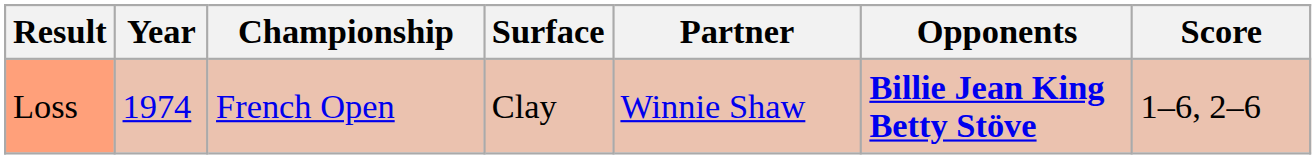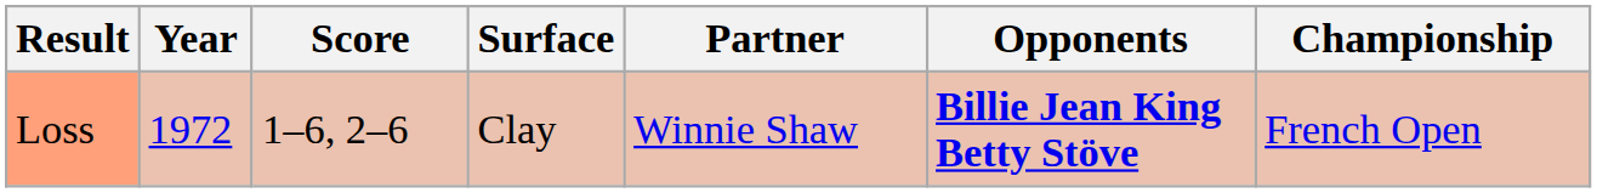 <table class="sortable wikitable">
 <tr>
 <th style="width:40px">Result</th>
 <th style="width:40px">Year</th>
-<th style="width:140px">Championship</th>
+<th style="width:110px" class="unsortable">Score</th>
 <th style="width:50px">Surface</th>
 <th style="width:160px">Partner</th>
 <th style="width:160px">Opponents</th>
-<th style="width:110px" class="unsortable">Score</th>
+<th style="width:140px">Championship</th>
 </tr>
 <tr style="background:#ebc2af;">
 <td style="background:#ffa07a;">Loss</td>
-<td><a href='#'>1974</a></td>
-<td><a href='#'>French Open</a></td>
+<td><a href='#'>1972</a></td>
+<td>1–6, 2–6</td>
 <td>Clay</td>
 <td> <a href='#'>Winnie Shaw</a></td>
 <td><strong> <a href='#'>Billie Jean King</a> <br>  <a href='#'>Betty Stöve</a></strong></td>
-<td>1–6, 2–6</td>
+<td><a href='#'>French Open</a></td>
 </tr>
 </table>
